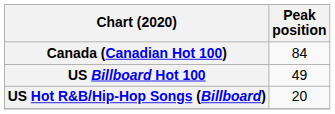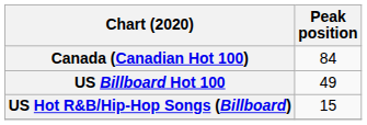 <table class="wikitable sortable plainrowheaders" style="text-align:center">
 <tr>
 <th scope="col">Chart (2020)</th>
 <th scope="col">Peak<br>position</th>
 </tr>
 <tr>
 <th scope="row">Canada (<a href='#'>Canadian Hot 100</a>)</th>
 <td>84</td>
 </tr>
 <tr>
 <th scope="row">US <a href='#'><em>Billboard</em> Hot 100</a></th>
 <td>49</td>
 </tr>
 <tr>
 <th scope="row">US <a href='#'>Hot R&B/Hip-Hop Songs</a> (<em><a href='#'>Billboard</a></em>)</th>
-<td>20</td>
+<td>15</td>
 </tr>
 <tr>
 </tr>
 </table>
